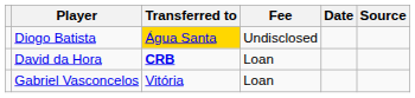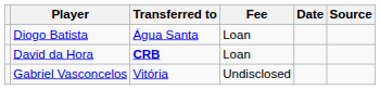 <table class="wikitable plainrowheaders sortable">
 <tr>
 <th></th>
 <th scope="col">Player</th>
 <th>Transferred to</th>
 <th style="width: 80px;">Fee</th>
 <th scope="col">Date</th>
 <th scope="col">Source</th>
 </tr>
 <tr>
 <td align="center"></td>
 <td> <a href='#'>Diogo Batista</a></td>
-<td style="background: gold;"> <a href='#'>Água Santa</a></td>
-<td>Undisclosed</td>
+<td> <a href='#'>Água Santa</a></td>
+<td>Loan</td>
 <td></td>
 <td></td>
 </tr>
 <tr>
 <td align="center"></td>
 <td> <a href='#'>David da Hora</a></td>
 <td><strong> <a href='#'>CRB</a></strong></td>
 <td>Loan</td>
 <td></td>
 <td></td>
 </tr>
 <tr>
 <td align="center"></td>
 <td> <a href='#'>Gabriel Vasconcelos</a></td>
 <td> <a href='#'>Vitória</a></td>
-<td>Loan</td>
+<td>Undisclosed</td>
 <td></td>
 <td></td>
 </tr>
 </table>
